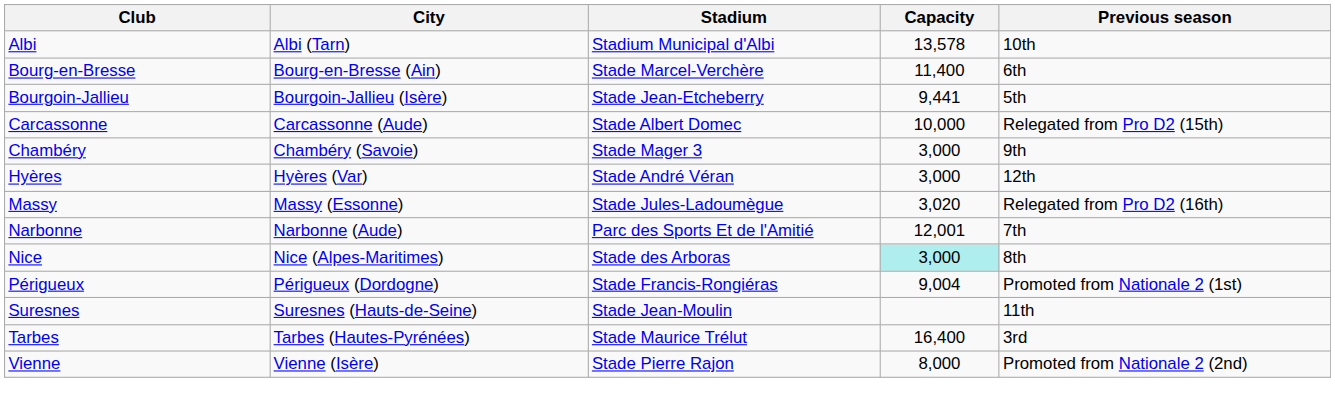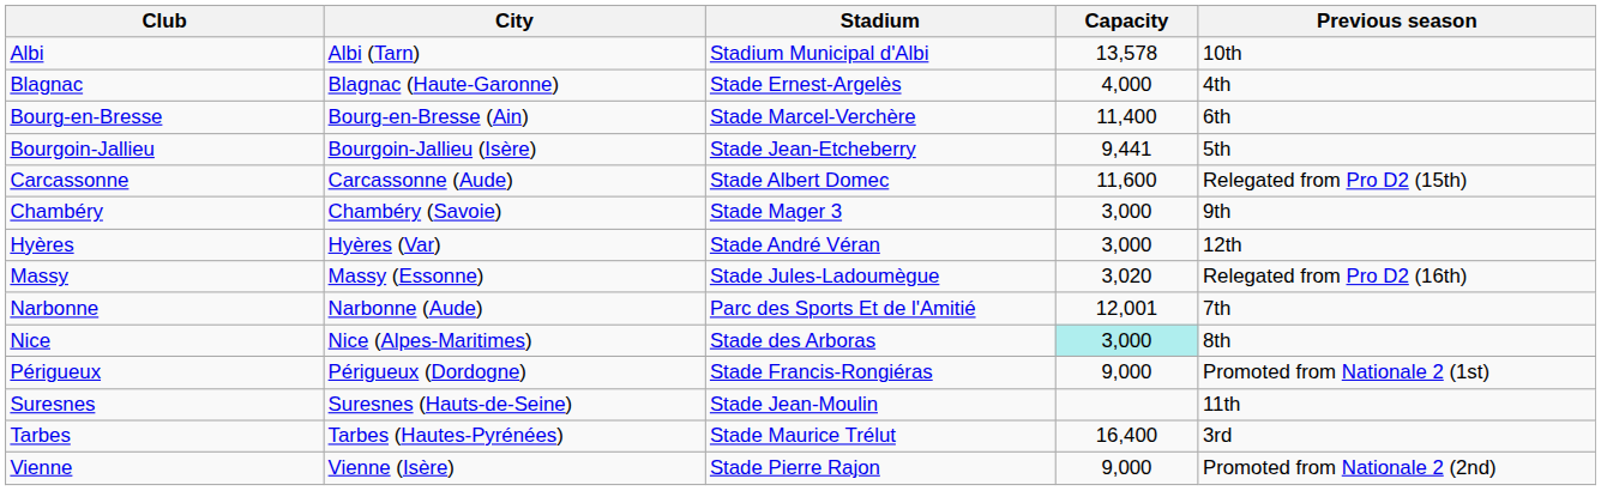 <table class="wikitable sortable" width="100%">
 <tr>
 <th width="20%">Club</th>
 <th width="24%">City</th>
 <th width="22%">Stadium</th>
 <th width="9%">Capacity</th>
 <th>Previous season</th>
 </tr>
 <tr>
 <td><a href='#'>Albi</a></td>
 <td><a href='#'>Albi</a> (<a href='#'>Tarn</a>)</td>
 <td><a href='#'>Stadium Municipal d'Albi</a></td>
 <td align=center>13,578</td>
 <td>10th</td>
+</tr>
+<tr>
+<td><a href='#'>Blagnac</a></td>
+<td><a href='#'>Blagnac</a> (<a href='#'>Haute-Garonne</a>)</td>
+<td><a href='#'>Stade Ernest-Argelès</a></td>
+<td align=center>4,000</td>
+<td>4th</td>
 </tr>
 <tr>
 <td><a href='#'>Bourg-en-Bresse</a></td>
 <td><a href='#'>Bourg-en-Bresse</a> (<a href='#'>Ain</a>)</td>
 <td><a href='#'>Stade Marcel-Verchère</a></td>
 <td align=center>11,400</td>
 <td>6th</td>
 </tr>
 <tr>
 <td><a href='#'>Bourgoin-Jallieu</a></td>
 <td><a href='#'>Bourgoin-Jallieu</a> (<a href='#'>Isère</a>)</td>
 <td><a href='#'>Stade Jean-Etcheberry</a></td>
 <td align=center>9,441</td>
 <td>5th</td>
 </tr>
 <tr>
 <td><a href='#'>Carcassonne</a></td>
 <td><a href='#'>Carcassonne</a> (<a href='#'>Aude</a>)</td>
 <td><a href='#'>Stade Albert Domec</a></td>
-<td align=center>10,000</td>
+<td align=center>11,600</td>
 <td>Relegated from <a href='#'>Pro D2</a> (15th)</td>
 </tr>
 <tr>
 <td><a href='#'>Chambéry</a></td>
 <td><a href='#'>Chambéry</a> (<a href='#'>Savoie</a>)</td>
 <td><a href='#'>Stade Mager 3</a></td>
 <td align=center>3,000</td>
 <td>9th</td>
 </tr>
 <tr>
 <td><a href='#'>Hyères</a></td>
 <td><a href='#'>Hyères</a> (<a href='#'>Var</a>)</td>
 <td><a href='#'>Stade André Véran</a></td>
 <td align=center>3,000</td>
 <td>12th</td>
 </tr>
 <tr>
 <td><a href='#'>Massy</a></td>
 <td><a href='#'>Massy</a> (<a href='#'>Essonne</a>)</td>
 <td><a href='#'>Stade Jules-Ladoumègue</a></td>
 <td align=center>3,020</td>
 <td>Relegated from <a href='#'>Pro D2</a> (16th)</td>
 </tr>
 <tr>
 <td><a href='#'>Narbonne</a></td>
 <td><a href='#'>Narbonne</a> (<a href='#'>Aude</a>)</td>
 <td><a href='#'>Parc des Sports Et de l'Amitié</a></td>
 <td align=center>12,001</td>
 <td>7th</td>
 </tr>
 <tr>
 <td><a href='#'>Nice</a></td>
 <td><a href='#'>Nice</a> (<a href='#'>Alpes-Maritimes</a>)</td>
 <td><a href='#'>Stade des Arboras</a></td>
 <td align=center style="background: paleturquoise;">3,000</td>
 <td>8th</td>
 </tr>
 <tr>
 <td><a href='#'>Périgueux</a></td>
 <td><a href='#'>Périgueux</a> (<a href='#'>Dordogne</a>)</td>
 <td><a href='#'>Stade Francis-Rongiéras</a></td>
-<td align=center>9,004</td>
+<td align=center>9,000</td>
 <td>Promoted from <a href='#'>Nationale 2</a> (1st)</td>
 </tr>
 <tr>
 <td><a href='#'>Suresnes</a></td>
 <td><a href='#'>Suresnes</a> (<a href='#'>Hauts-de-Seine</a>)</td>
 <td><a href='#'>Stade Jean-Moulin</a></td>
 <td align=center></td>
 <td>11th</td>
 </tr>
 <tr>
 <td><a href='#'>Tarbes</a></td>
 <td><a href='#'>Tarbes</a> (<a href='#'>Hautes-Pyrénées</a>)</td>
 <td><a href='#'>Stade Maurice Trélut</a></td>
 <td align=center>16,400</td>
 <td>3rd</td>
 </tr>
 <tr>
 <td><a href='#'>Vienne</a></td>
 <td><a href='#'>Vienne</a> (<a href='#'>Isère</a>)</td>
 <td><a href='#'>Stade Pierre Rajon</a></td>
-<td align=center>8,000</td>
+<td align=center>9,000</td>
 <td>Promoted from <a href='#'>Nationale 2</a> (2nd)</td>
 </tr>
 </table>
